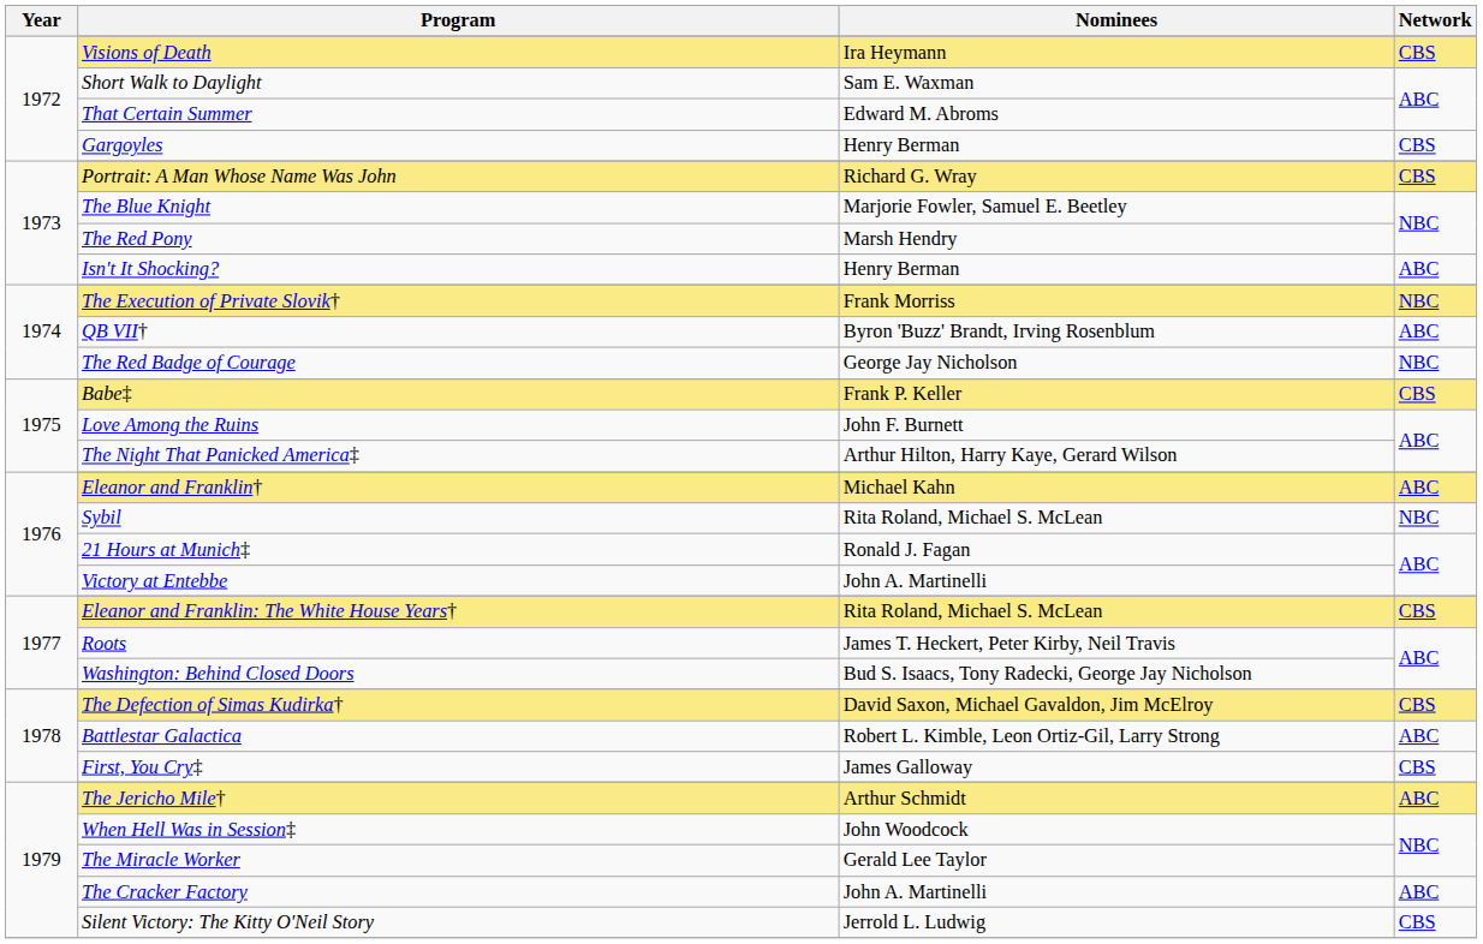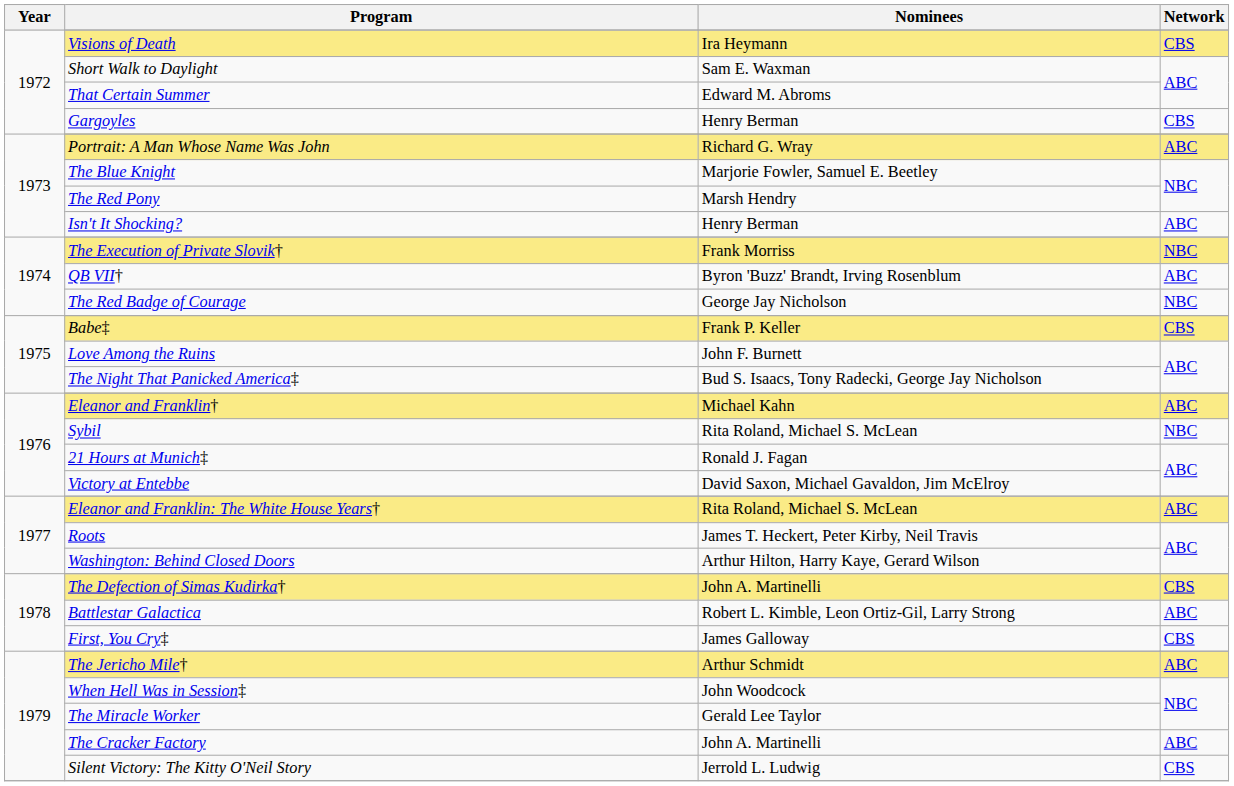 <table class="wikitable" style="width:95%">
 <tr bgcolor="#bebebe">
 <th width="5%">Year</th>
 <th width="55%">Program</th>
 <th width="40%">Nominees</th>
 <th width="10%">Network</th>
 </tr>
 <tr>
 <td rowspan=5 style="text-align:center">1972<br></td>
 </tr>
 <tr style="background:#FAEB86">
 <td><em><a href='#'>Visions of Death</a></em></td>
 <td>Ira Heymann</td>
 <td><a href='#'>CBS</a></td>
 </tr>
 <tr>
 <td><em>Short Walk to Daylight</em></td>
 <td>Sam E. Waxman</td>
 <td rowspan="2"><a href='#'>ABC</a></td>
 </tr>
 <tr>
 <td><em><a href='#'>That Certain Summer</a></em></td>
 <td>Edward M. Abroms</td>
 </tr>
 <tr>
 <td><em><a href='#'>Gargoyles</a></em></td>
 <td>Henry Berman</td>
 <td><a href='#'>CBS</a></td>
 </tr>
 <tr>
 <td rowspan=5 style="text-align:center">1973<br></td>
 </tr>
 <tr style="background:#FAEB86">
 <td><em>Portrait: A Man Whose Name Was John</em></td>
 <td>Richard G. Wray</td>
-<td><a href='#'>CBS</a></td>
+<td><a href='#'>ABC</a></td>
 </tr>
 <tr>
 <td><em><a href='#'>The Blue Knight</a></em></td>
 <td>Marjorie Fowler, Samuel E. Beetley</td>
 <td rowspan="2"><a href='#'>NBC</a></td>
 </tr>
 <tr>
 <td><em><a href='#'>The Red Pony</a></em></td>
 <td>Marsh Hendry</td>
 </tr>
 <tr>
 <td><em><a href='#'>Isn't It Shocking?</a></em></td>
 <td>Henry Berman</td>
 <td><a href='#'>ABC</a></td>
 </tr>
 <tr>
 <td rowspan=4 style="text-align:center">1974<br></td>
 </tr>
 <tr style="background:#FAEB86">
 <td><em><a href='#'>The Execution of Private Slovik</a></em>†</td>
 <td>Frank Morriss</td>
 <td><a href='#'>NBC</a></td>
 </tr>
 <tr>
 <td><em><a href='#'>QB VII</a></em>†</td>
 <td>Byron 'Buzz' Brandt, Irving Rosenblum</td>
 <td><a href='#'>ABC</a></td>
 </tr>
 <tr>
 <td><em><a href='#'>The Red Badge of Courage</a></em></td>
 <td>George Jay Nicholson</td>
 <td><a href='#'>NBC</a></td>
 </tr>
 <tr>
 <td rowspan=4 style="text-align:center">1975<br></td>
 </tr>
 <tr style="background:#FAEB86">
 <td><em>Babe</em>‡</td>
 <td>Frank P. Keller</td>
 <td><a href='#'>CBS</a></td>
 </tr>
 <tr>
 <td><em><a href='#'>Love Among the Ruins</a></em></td>
 <td>John F. Burnett</td>
 <td rowspan="2"><a href='#'>ABC</a></td>
 </tr>
 <tr>
 <td><em><a href='#'>The Night That Panicked America</a></em>‡</td>
-<td>Arthur Hilton, Harry Kaye, Gerard Wilson</td>
+<td>Bud S. Isaacs, Tony Radecki, George Jay Nicholson</td>
 </tr>
 <tr>
 <td rowspan=5 style="text-align:center">1976<br></td>
 </tr>
 <tr style="background:#FAEB86">
 <td><em><a href='#'>Eleanor and Franklin</a></em>†</td>
 <td>Michael Kahn</td>
 <td><a href='#'>ABC</a></td>
 </tr>
 <tr>
 <td><em><a href='#'>Sybil</a></em></td>
 <td>Rita Roland, Michael S. McLean</td>
 <td><a href='#'>NBC</a></td>
 </tr>
 <tr>
 <td><em><a href='#'>21 Hours at Munich</a></em>‡</td>
 <td>Ronald J. Fagan</td>
 <td rowspan="2"><a href='#'>ABC</a></td>
 </tr>
 <tr>
 <td><em><a href='#'>Victory at Entebbe</a></em></td>
-<td>John A. Martinelli</td>
+<td>David Saxon, Michael Gavaldon, Jim McElroy</td>
 </tr>
 <tr>
 <td rowspan=4 style="text-align:center">1977<br></td>
 </tr>
 <tr style="background:#FAEB86">
 <td><em><a href='#'>Eleanor and Franklin: The White House Years</a></em>†</td>
 <td>Rita Roland, Michael S. McLean</td>
-<td><a href='#'>CBS</a></td>
+<td><a href='#'>ABC</a></td>
 </tr>
 <tr>
 <td><em><a href='#'>Roots</a></em></td>
 <td>James T. Heckert, Peter Kirby, Neil Travis</td>
 <td rowspan="2"><a href='#'>ABC</a></td>
 </tr>
 <tr>
 <td><em><a href='#'>Washington: Behind Closed Doors</a></em></td>
-<td>Bud S. Isaacs, Tony Radecki, George Jay Nicholson</td>
+<td>Arthur Hilton, Harry Kaye, Gerard Wilson</td>
 </tr>
 <tr>
 <td rowspan=4 style="text-align:center">1978<br></td>
 </tr>
 <tr style="background:#FAEB86">
 <td><em><a href='#'>The Defection of Simas Kudirka</a></em>†</td>
-<td>David Saxon, Michael Gavaldon, Jim McElroy</td>
+<td>John A. Martinelli</td>
 <td><a href='#'>CBS</a></td>
 </tr>
 <tr>
 <td><em><a href='#'>Battlestar Galactica</a></em></td>
 <td>Robert L. Kimble, Leon Ortiz-Gil, Larry Strong</td>
 <td><a href='#'>ABC</a></td>
 </tr>
 <tr>
 <td><em><a href='#'>First, You Cry</a></em>‡</td>
 <td>James Galloway</td>
 <td><a href='#'>CBS</a></td>
 </tr>
 <tr>
 <td rowspan=6 style="text-align:center">1979<br></td>
 </tr>
 <tr style="background:#FAEB86">
 <td><em><a href='#'>The Jericho Mile</a></em>†</td>
 <td>Arthur Schmidt</td>
 <td><a href='#'>ABC</a></td>
 </tr>
 <tr>
 <td><em><a href='#'>When Hell Was in Session</a></em>‡</td>
 <td>John Woodcock</td>
 <td rowspan="2"><a href='#'>NBC</a></td>
 </tr>
 <tr>
 <td><em><a href='#'>The Miracle Worker</a></em></td>
 <td>Gerald Lee Taylor</td>
 </tr>
 <tr>
 <td><em><a href='#'>The Cracker Factory</a></em></td>
 <td>John A. Martinelli</td>
 <td><a href='#'>ABC</a></td>
 </tr>
 <tr>
 <td><em>Silent Victory: The Kitty O'Neil Story</em></td>
 <td>Jerrold L. Ludwig</td>
 <td><a href='#'>CBS</a></td>
 </tr>
 <tr>
 </tr>
 </table>
